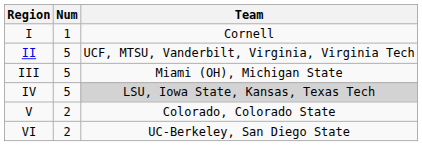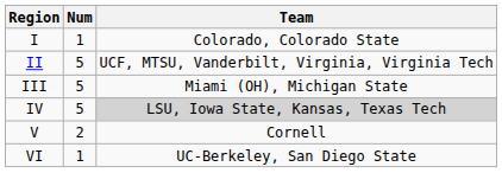 <table class="wikitable sortable" style="text-align:center">
 <tr>
 <th>Region</th>
 <th>Num</th>
 <th>Team</th>
 </tr>
 <tr>
 <td>I</td>
 <td>1</td>
-<td>Cornell</td>
+<td>Colorado, Colorado State</td>
 </tr>
 <tr>
 <td><a href='#'>II</a></td>
 <td>5</td>
 <td>UCF, MTSU, Vanderbilt, Virginia, Virginia Tech</td>
 </tr>
 <tr>
 <td>III</td>
 <td>5</td>
 <td>Miami (OH), Michigan State</td>
 </tr>
 <tr>
 <td>IV</td>
 <td>5</td>
 <td style="background: lightgrey;">LSU, Iowa State, Kansas, Texas Tech</td>
 </tr>
 <tr>
 <td>V</td>
 <td>2</td>
-<td>Colorado, Colorado State</td>
+<td>Cornell</td>
 </tr>
 <tr>
 <td>VI</td>
-<td>2</td>
+<td>1</td>
 <td>UC-Berkeley, San Diego State</td>
 </tr>
 </table>
